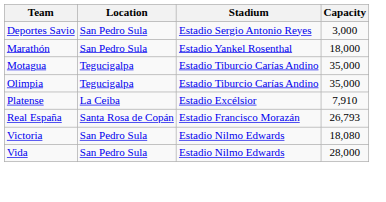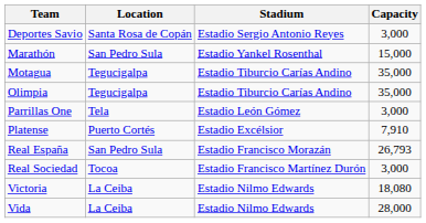 <table class="wikitable">
 <tr>
 <th>Team</th>
 <th>Location</th>
 <th>Stadium</th>
 <th>Capacity</th>
 </tr>
 <tr>
 <td><a href='#'>Deportes Savio</a></td>
-<td><a href='#'>San Pedro Sula</a></td>
+<td><a href='#'>Santa Rosa de Copán</a></td>
 <td><a href='#'>Estadio Sergio Antonio Reyes</a></td>
 <td style="text-align:center;">3,000</td>
 </tr>
 <tr>
 <td><a href='#'>Marathón</a></td>
 <td><a href='#'>San Pedro Sula</a></td>
 <td><a href='#'>Estadio Yankel Rosenthal</a></td>
-<td style="text-align:center;">18,000</td>
+<td style="text-align:center;">15,000</td>
 </tr>
 <tr>
 <td><a href='#'>Motagua</a></td>
 <td><a href='#'>Tegucigalpa</a></td>
 <td><a href='#'>Estadio Tiburcio Carías Andino</a></td>
 <td style="text-align:center;">35,000</td>
 </tr>
 <tr>
 <td><a href='#'>Olimpia</a></td>
 <td><a href='#'>Tegucigalpa</a></td>
 <td><a href='#'>Estadio Tiburcio Carías Andino</a></td>
 <td style="text-align:center;">35,000</td>
 </tr>
 <tr>
+<td><a href='#'>Parrillas One</a></td>
+<td><a href='#'>Tela</a></td>
+<td><a href='#'>Estadio León Gómez</a></td>
+<td style="text-align:center;">3,000</td>
+</tr>
+<tr>
 <td><a href='#'>Platense</a></td>
-<td><a href='#'>La Ceiba</a></td>
+<td><a href='#'>Puerto Cortés</a></td>
 <td><a href='#'>Estadio Excélsior</a></td>
 <td style="text-align:center;">7,910</td>
 </tr>
 <tr>
 <td><a href='#'>Real España</a></td>
-<td><a href='#'>Santa Rosa de Copán</a></td>
+<td><a href='#'>San Pedro Sula</a></td>
 <td><a href='#'>Estadio Francisco Morazán</a></td>
 <td style="text-align:center;">26,793</td>
 </tr>
 <tr>
+<td><a href='#'>Real Sociedad</a></td>
+<td><a href='#'>Tocoa</a></td>
+<td><a href='#'>Estadio Francisco Martínez Durón</a></td>
+<td style="text-align:center;">3,000</td>
+</tr>
+<tr>
 <td><a href='#'>Victoria</a></td>
-<td><a href='#'>San Pedro Sula</a></td>
+<td><a href='#'>La Ceiba</a></td>
 <td><a href='#'>Estadio Nilmo Edwards</a></td>
 <td style="text-align:center;">18,080</td>
 </tr>
 <tr>
 <td><a href='#'>Vida</a></td>
-<td><a href='#'>San Pedro Sula</a></td>
+<td><a href='#'>La Ceiba</a></td>
 <td><a href='#'>Estadio Nilmo Edwards</a></td>
 <td style="text-align:center;">28,000</td>
 </tr>
 </table>
